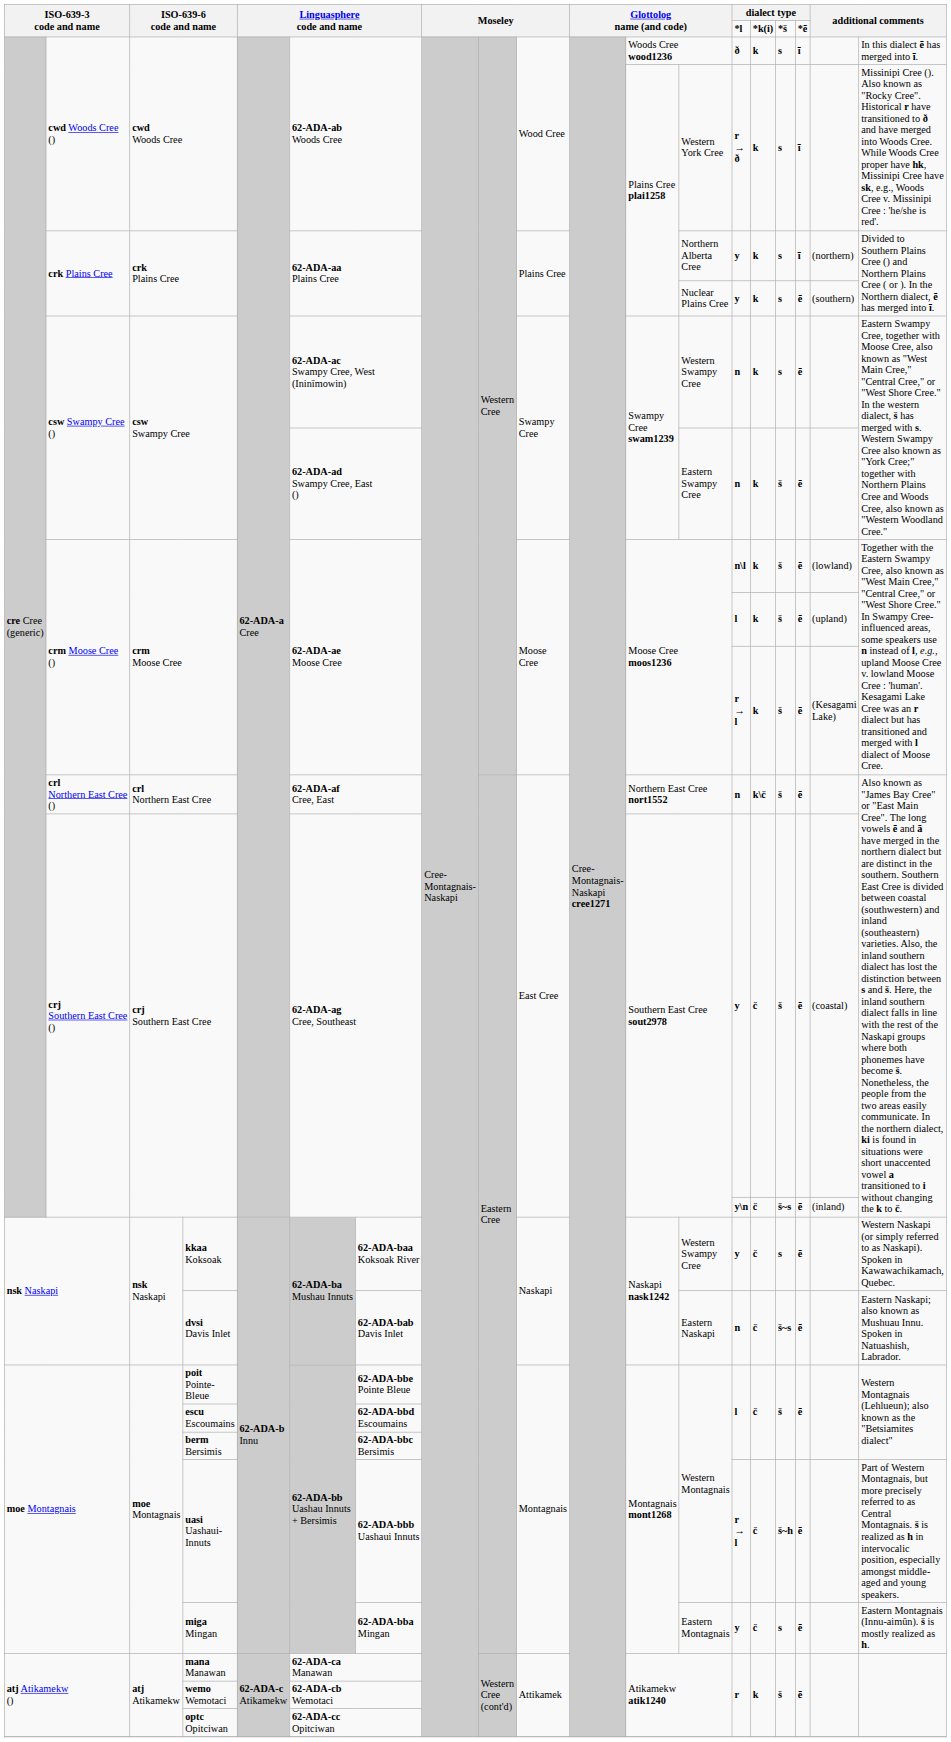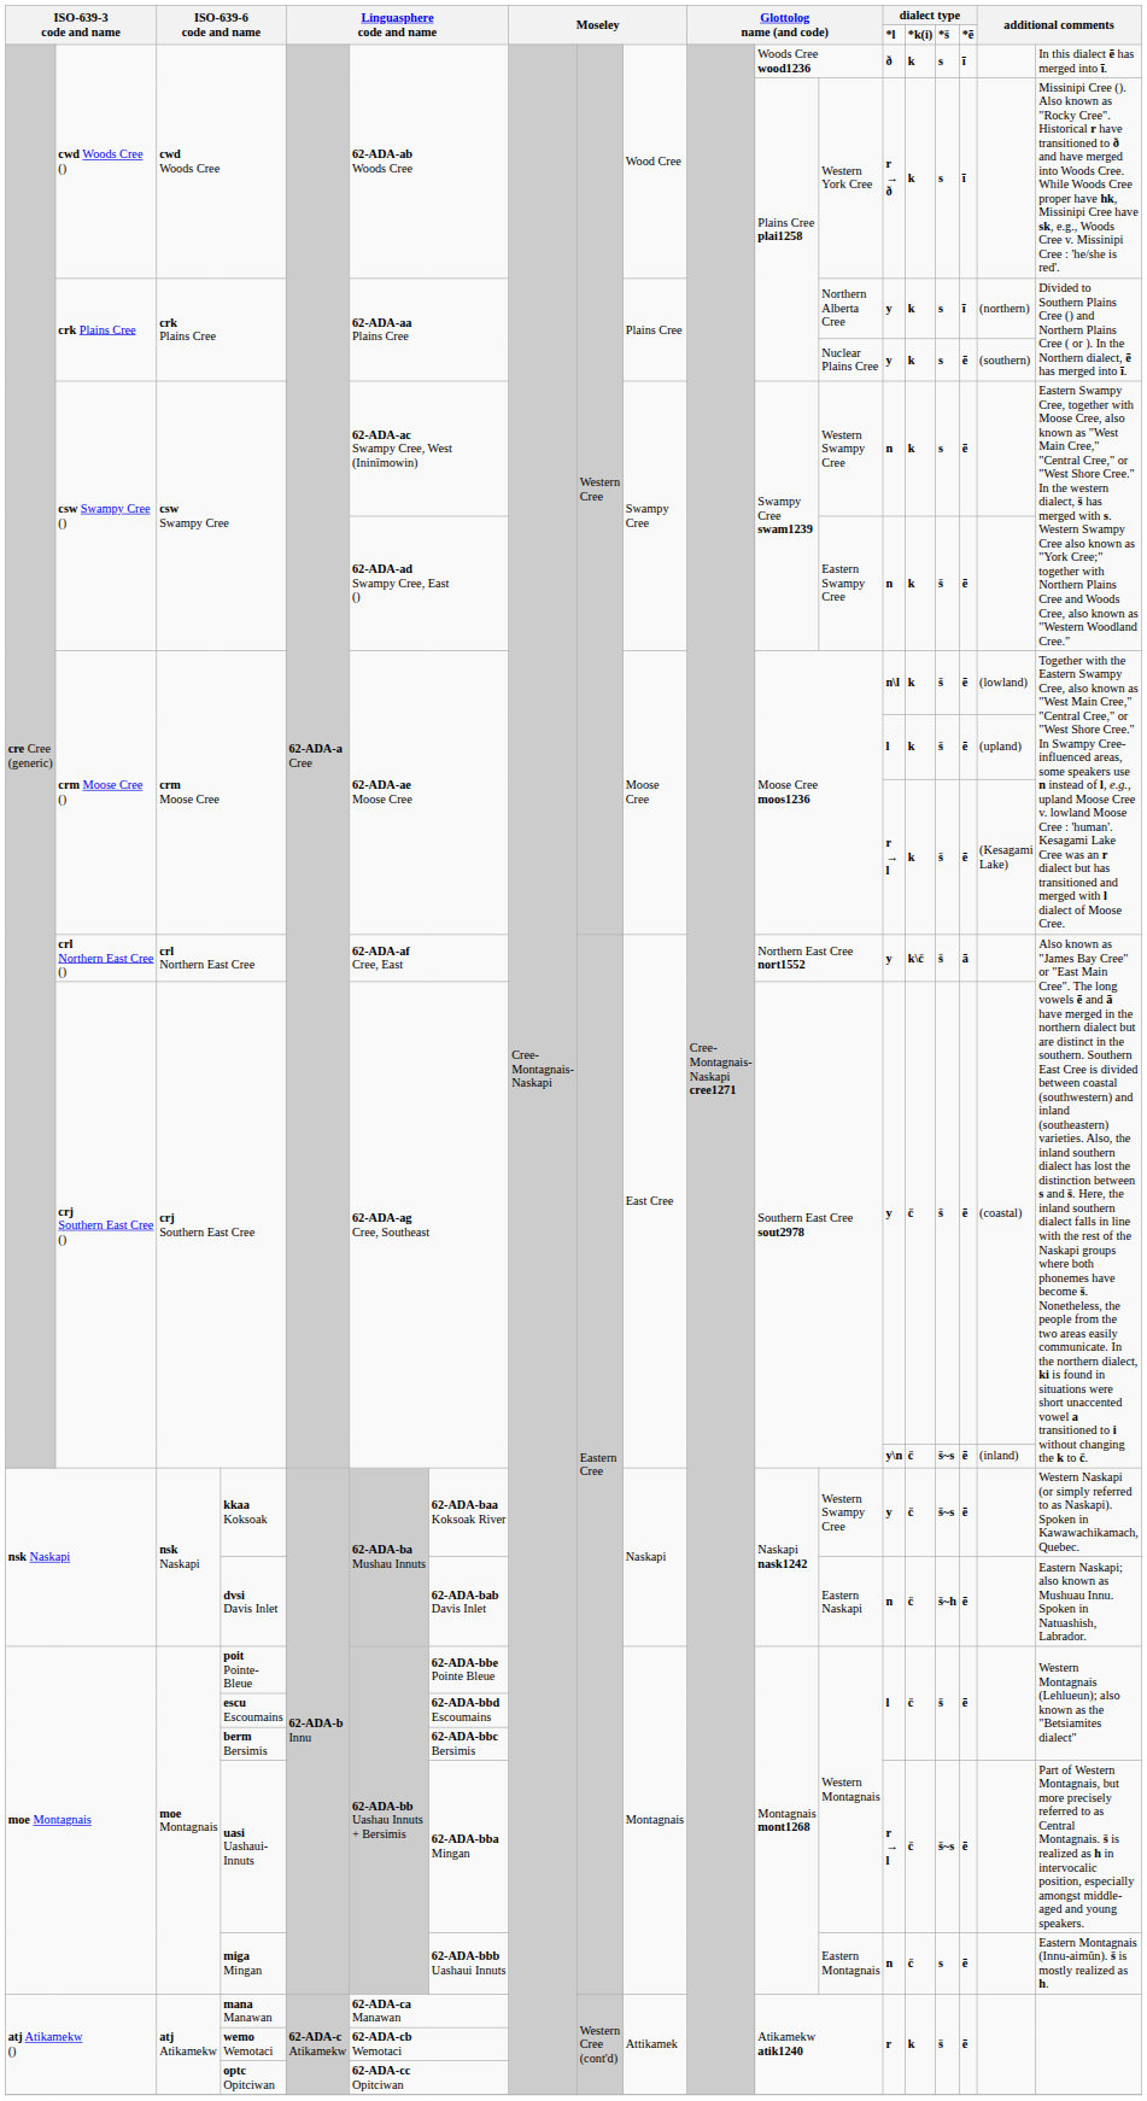 <table class="wikitable mw-collapsible mw-collapsed">
 <tr>
 <th rowspan=2 colspan=2>ISO-639-3<br>code and name</th>
 <th colspan=2 rowspan=2>ISO-639-6<br>code and name</th>
 <th rowspan=2 colspan=3><a href='#'>Linguasphere</a><br>code and name</th>
 <th rowspan=2 colspan=3>Moseley</th>
 <th rowspan=2 colspan=3><a href='#'>Glottolog</a><br>name (and code)</th>
 <th colspan=4>  dialect type  </th>
 <th colspan=2 rowspan=2>additional comments</th>
 </tr>
 <tr>
 <td><strong>*l</strong></td>
 <td><strong>*k(i)</strong></td>
 <td><strong>*š</strong></td>
 <td><strong>*ē</strong></td>
 </tr>
 <tr>
 <td bgcolor=#cccccc rowspan=12><strong>cre</strong> Cree (generic)</td>
 <td rowspan=2><strong>cwd</strong> <a href='#'>Woods Cree</a><br>()</td>
 <td rowspan=2 colspan=2><strong>cwd</strong><br>Woods Cree</td>
 <td bgcolor=#cccccc rowspan=12><strong>62-ADA-a</strong> Cree</td>
 <td rowspan=2 colspan=2><strong>62-ADA-ab</strong><br>Woods Cree</td>
 <td bgcolor=#cccccc rowspan=22>Cree-Montagnais-Naskapi</td>
 <td bgcolor=#cccccc rowspan=9>Western Cree</td>
 <td rowspan=2>Wood Cree</td>
 <td bgcolor=#cccccc rowspan=22>Cree-Montagnais-Naskapi<br><strong>cree1271</strong></td>
 <td colspan=2>Woods Cree<br><strong>wood1236</strong></td>
 <td><strong>ð</strong></td>
 <td><strong>k</strong></td>
 <td><strong>s</strong></td>
 <td><strong>ī</strong></td>
 <td></td>
 <td>In this dialect <strong>ē</strong> has merged into <strong>ī</strong>.</td>
 </tr>
 <tr>
 <td rowspan=3>Plains Cree<br><strong>plai1258</strong></td>
 <td>Western York Cree</td>
 <td><strong>r → ð</strong></td>
 <td><strong>k</strong></td>
 <td><strong>s</strong></td>
 <td><strong>ī</strong></td>
 <td></td>
 <td>Missinipi Cree (). Also known as "Rocky Cree".  Historical <strong>r</strong> have transitioned to <strong>ð</strong> and have merged into Woods Cree. While Woods Cree proper have <strong>hk</strong>, Missinipi Cree have <strong>sk</strong>, e.g., Woods Cree  v. Missinipi Cree : 'he/she is red'.</td>
 </tr>
 <tr>
 <td rowspan=2><strong>crk</strong> <a href='#'>Plains Cree</a></td>
 <td rowspan=2 colspan=2><strong>crk</strong><br>Plains Cree</td>
 <td rowspan=2 colspan=2><strong>62-ADA-aa</strong><br>Plains Cree</td>
 <td rowspan=2>Plains Cree</td>
 <td>Northern Alberta Cree</td>
 <td><strong>y</strong></td>
 <td><strong>k</strong></td>
 <td><strong>s</strong></td>
 <td><strong>ī</strong></td>
 <td>(northern)</td>
 <td rowspan=2>Divided to Southern Plains Cree () and Northern Plains Cree ( or ). In the Northern dialect, <strong>ē</strong> has merged into <strong>ī</strong>.</td>
 </tr>
 <tr>
 <td>Nuclear Plains Cree</td>
 <td><strong>y</strong></td>
 <td><strong>k</strong></td>
 <td><strong>s</strong></td>
 <td><strong>ē</strong></td>
 <td>(southern)</td>
 </tr>
 <tr>
 <td rowspan=2><strong>csw </strong> <a href='#'>Swampy Cree</a><br>()</td>
 <td rowspan=2 colspan=2><strong>csw </strong><br>Swampy Cree</td>
 <td colspan=2><strong>62-ADA-ac</strong><br>Swampy Cree, West<br>(Ininīmowin)</td>
 <td rowspan=2>Swampy Cree</td>
 <td rowspan=2>Swampy Cree<br><strong>swam1239</strong></td>
 <td>Western Swampy Cree</td>
 <td><strong>n</strong></td>
 <td><strong>k</strong></td>
 <td><strong>s</strong></td>
 <td><strong>ē</strong></td>
 <td></td>
 <td rowspan=2>Eastern Swampy Cree, together with Moose Cree, also known as "West Main Cree," "Central Cree," or "West Shore Cree." In the western dialect, <strong>š</strong> has merged with <strong>s</strong>. Western Swampy Cree also known as "York Cree;" together with Northern Plains Cree and Woods Cree, also known as "Western Woodland Cree."</td>
 </tr>
 <tr>
 <td colspan=2><strong>62-ADA-ad</strong><br>Swampy Cree, East<br>()</td>
 <td>Eastern Swampy Cree</td>
 <td><strong>n</strong></td>
 <td><strong>k</strong></td>
 <td><strong>š</strong></td>
 <td><strong>ē</strong></td>
 <td></td>
 </tr>
 <tr>
 <td rowspan=3><strong>crm</strong> <a href='#'>Moose Cree</a><br>()</td>
 <td colspan=3 rowspan=3><strong>crm</strong><br>Moose Cree</td>
 <td rowspan=3 colspan=2><strong>62-ADA-ae</strong><br>Moose Cree</td>
 <td rowspan=3>Moose Cree</td>
 <td colspan=2 rowspan=3>Moose Cree<br><strong>moos1236</strong></td>
 <td><strong>n\l</strong></td>
 <td><strong>k</strong></td>
 <td><strong>š</strong></td>
 <td><strong>ē</strong></td>
 <td>(lowland)</td>
 <td rowspan=3>Together with the Eastern Swampy Cree, also known as "West Main Cree," "Central Cree," or "West Shore Cree." In Swampy Cree-influenced areas, some speakers use <strong>n</strong> instead of <strong>l</strong>, <em>e.g.</em>, upland Moose Cree <em></em> v. lowland Moose Cree : 'human'. Kesagami Lake Cree was an <strong>r</strong> dialect but has transitioned and merged with <strong>l</strong> dialect of Moose Cree.</td>
 </tr>
 <tr>
 <td><strong>l</strong></td>
 <td><strong>k</strong></td>
 <td><strong>š</strong></td>
 <td><strong>ē</strong></td>
 <td>(upland)</td>
 </tr>
 <tr>
 <td><strong>r → l</strong></td>
 <td><strong>k</strong></td>
 <td><strong>š</strong></td>
 <td><strong>ē</strong></td>
 <td>(Kesagami Lake)</td>
 </tr>
 <tr>
 <td><strong>crl</strong> <a href='#'>Northern East Cree</a><br>()</td>
 <td colspan=2><strong>crl</strong><br>Northern East Cree</td>
 <td colspan=2><strong>62-ADA-af</strong><br>Cree, East</td>
 <td bgcolor=#cccccc rowspan=10>Eastern Cree</td>
 <td rowspan=3>East Cree</td>
 <td colspan=2>Northern East Cree<br><strong>nort1552</strong></td>
-<td><strong>n</strong></td>
+<td><strong>y</strong></td>
 <td><strong>k\č</strong></td>
 <td><strong>š</strong></td>
-<td><strong>ē</strong></td>
+<td><strong>ā</strong></td>
 <td></td>
 <td rowspan=3>Also known as "James Bay Cree" or "East Main Cree". The long vowels <strong>ē</strong> and <strong>ā</strong> have merged in the northern dialect but are distinct in the southern.  Southern East Cree is divided between coastal (southwestern) and inland (southeastern) varieties. Also, the inland southern dialect has lost the distinction between <strong>s</strong> and <strong>š</strong>. Here, the inland southern dialect falls in line with the rest of the Naskapi groups where both phonemes have become <strong>š</strong>. Nonetheless, the people from the two areas easily communicate. In the northern dialect, <strong>ki</strong> is found in situations were short unaccented vowel <strong>a</strong> transitioned to <strong>i</strong> without changing the <strong>k</strong> to <strong>č</strong>.</td>
 </tr>
 <tr>
 <td rowspan=2><strong>crj</strong> <a href='#'>Southern East Cree</a><br>()</td>
 <td colspan=2 rowspan=2><strong>crj</strong><br>Southern East Cree</td>
 <td rowspan=2 colspan=2><strong>62-ADA-ag</strong><br>Cree, Southeast</td>
 <td rowspan=2 colspan=2>Southern East Cree<br><strong>sout2978 </strong></td>
 <td><strong>y</strong></td>
 <td><strong>č</strong></td>
 <td><strong>š</strong></td>
 <td><strong>ē</strong></td>
 <td>(coastal)</td>
 </tr>
 <tr>
 <td><strong>y\n</strong></td>
 <td><strong>č</strong></td>
 <td><strong>š~s</strong></td>
 <td><strong>ē</strong></td>
 <td>(inland)</td>
 </tr>
 <tr>
 <td rowspan=2 colspan=2><strong>nsk</strong> <a href='#'>Naskapi</a></td>
 <td rowspan=2><strong>nsk</strong><br>Naskapi</td>
 <td><strong>kkaa</strong><br>Koksoak</td>
 <td bgcolor=#cccccc rowspan=7><strong>62-ADA-b</strong><br>Innu</td>
 <td bgcolor=#cccccc rowspan=2><strong>62-ADA-ba</strong><br>Mushau Innuts</td>
 <td><strong>62-ADA-baa</strong><br>Koksoak River</td>
 <td rowspan=2>Naskapi</td>
 <td rowspan=2>Naskapi<br><strong>nask1242</strong></td>
 <td>Western Swampy Cree</td>
 <td><strong>y</strong></td>
 <td><strong>č</strong></td>
-<td><strong>s</strong></td>
+<td><strong>š~s</strong></td>
 <td><strong>ē</strong></td>
 <td></td>
 <td>Western Naskapi (or simply referred to as Naskapi). Spoken in Kawawachikamach, Quebec.</td>
 </tr>
 <tr>
 <td><strong>dvsi</strong><br>Davis Inlet</td>
 <td><strong>62-ADA-bab</strong><br>Davis Inlet</td>
 <td>Eastern Naskapi</td>
 <td><strong>n</strong></td>
 <td><strong>č</strong></td>
-<td><strong>š~s</strong></td>
+<td><strong>š~h</strong></td>
 <td><strong>ē</strong></td>
 <td></td>
 <td>Eastern Naskapi; also known as Mushuau Innu. Spoken in Natuashish, Labrador.</td>
 </tr>
 <tr>
 <td rowspan=5 colspan=2><strong>moe</strong> <a href='#'>Montagnais</a></td>
 <td rowspan=5><strong>moe</strong><br>Montagnais</td>
 <td><strong>poit</strong><br>Pointe-Bleue</td>
 <td bgcolor=#cccccc rowspan=5><strong>62-ADA-bb</strong><br>Uashau Innuts + Bersimis</td>
 <td><strong>62-ADA-bbe</strong><br>Pointe Bleue</td>
 <td rowspan=5>Montagnais</td>
 <td rowspan=5>Montagnais<br><strong>mont1268</strong></td>
 <td rowspan=4>Western Montagnais</td>
 <td rowspan=3><strong>l</strong></td>
 <td rowspan=3><strong>č</strong></td>
 <td rowspan=3><strong>š</strong></td>
 <td rowspan=3><strong>ē</strong></td>
 <td rowspan=3></td>
 <td rowspan=3>Western Montagnais (Lehlueun); also known as the "Betsiamites dialect"</td>
 </tr>
 <tr>
 <td><strong>escu</strong><br>Escoumains</td>
 <td><strong>62-ADA-bbd</strong><br>Escoumains</td>
 </tr>
 <tr>
 <td><strong>berm</strong><br>Bersimis</td>
 <td><strong>62-ADA-bbc</strong><br>Bersimis</td>
 </tr>
 <tr>
 <td><strong>uasi</strong><br>Uashaui-Innuts</td>
-<td><strong>62-ADA-bbb</strong><br>Uashaui Innuts</td>
+<td><strong>62-ADA-bba</strong><br>Mingan</td>
 <td><strong>r → l</strong></td>
 <td><strong>č</strong></td>
-<td><strong>š~h</strong></td>
+<td><strong>š~s</strong></td>
 <td><strong>ē</strong></td>
 <td></td>
 <td>Part of Western Montagnais, but more precisely referred to as Central Montagnais. <strong>š</strong> is realized as <strong>h</strong> in intervocalic position, especially amongst middle-aged and young speakers.</td>
 </tr>
 <tr>
 <td><strong>miga</strong><br>Mingan</td>
-<td><strong>62-ADA-bba</strong><br>Mingan</td>
+<td><strong>62-ADA-bbb</strong><br>Uashaui Innuts</td>
 <td>Eastern Montagnais</td>
-<td><strong>y</strong></td>
+<td><strong>n</strong></td>
 <td><strong>č</strong></td>
 <td><strong>s</strong></td>
 <td><strong>ē</strong></td>
 <td></td>
 <td>Eastern Montagnais (Innu-aimûn). <strong>š</strong> is mostly realized as <strong>h</strong>.</td>
 </tr>
 <tr>
 <td rowspan=3 colspan=2><strong>atj</strong> <a href='#'>Atikamekw</a><br>()</td>
 <td rowspan="3"><strong>atj</strong><br>Atikamekw</td>
 <td><strong>mana</strong><br>Manawan</td>
 <td bgcolor=#cccccc rowspan=3><strong>62-ADA-c</strong><br>Atikamekw</td>
 <td colspan=2><strong>62-ADA-ca</strong><br>Manawan</td>
 <td bgcolor=#cccccc rowspan=3>Western Cree (cont'd)</td>
 <td rowspan=3>Attikamek</td>
 <td rowspan=3 colspan=2>Atikamekw<br><strong>atik1240</strong></td>
 <td rowspan=3><strong>r</strong></td>
 <td rowspan=3><strong>k</strong></td>
 <td rowspan=3><strong>š</strong></td>
 <td rowspan=3><strong>ē</strong></td>
 <td rowspan=3></td>
 <td rowspan=3></td>
 </tr>
 <tr>
 <td><strong>wemo</strong><br>Wemotaci</td>
 <td colspan=2><strong>62-ADA-cb</strong><br>Wemotaci</td>
 </tr>
 <tr>
 <td><strong>optc</strong><br>Opitciwan</td>
 <td colspan=2><strong>62-ADA-cc</strong><br>Opitciwan</td>
 </tr>
 <tr>
 </tr>
 </table>
